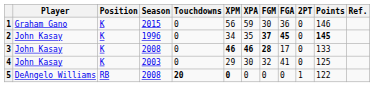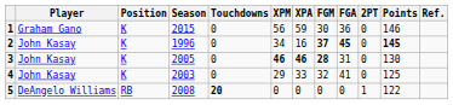 <table class="plainrowheaders sortable wikitable">
 <tr>
 <th scope="col" data-sort-type="number" class="unsortable"></th>
 <th scope="col">Player</th>
 <th scope="col">Position</th>
 <th scope="col">Season</th>
 <th scope="col">Touchdowns</th>
 <th scope="col">XPM</th>
 <th scope="col">XPA</th>
 <th scope="col">FGM</th>
 <th scope="col">FGA</th>
 <th scope="col">2PT</th>
 <th scope="col">Points</th>
 <th scope="col" class="unsortable">Ref.</th>
 </tr>
 <tr>
 <th scope=row style="text-align:center;">1</th>
 <td><a href='#'>Graham Gano</a></td>
 <td><a href='#'>K</a></td>
 <td><a href='#'>2015</a></td>
 <td>0</td>
 <td>56</td>
 <td>59</td>
 <td>30</td>
 <td>36</td>
 <td>0</td>
 <td>146</td>
 </tr>
 <tr>
 <th scope=row style="text-align:center;">2</th>
 <td><a href='#'>John Kasay</a></td>
 <td><a href='#'>K</a></td>
 <td><a href='#'>1996</a></td>
 <td>0</td>
 <td>34</td>
-<td>35</td>
+<td>16</td>
 <td><strong>37</strong></td>
 <td><strong>45</strong></td>
 <td>0</td>
 <td><strong>145</strong></td>
 <td></td>
 </tr>
 <tr>
 <th scope=row style="text-align:center;">3</th>
 <td><a href='#'>John Kasay</a></td>
 <td><a href='#'>K</a></td>
-<td><a href='#'>2008</a></td>
+<td><a href='#'>2005</a></td>
 <td>0</td>
 <td><strong>46</strong></td>
 <td><strong>46</strong></td>
 <td><strong>28</strong></td>
-<td>17</td>
+<td>31</td>
 <td>0</td>
-<td>133</td>
+<td>130</td>
 <td></td>
 </tr>
 <tr>
 <th scope=row style="text-align:center;">4</th>
 <td><a href='#'>John Kasay</a></td>
 <td><a href='#'>K</a></td>
 <td><a href='#'>2003</a></td>
 <td>0</td>
 <td>29</td>
-<td>30</td>
+<td>33</td>
 <td>32</td>
 <td>41</td>
 <td>0</td>
 <td>125</td>
 <td></td>
 </tr>
 <tr>
 <th scope=row style="text-align:center;">5</th>
 <td><a href='#'>DeAngelo Williams</a></td>
 <td><a href='#'>RB</a></td>
 <td><a href='#'>2008</a></td>
 <td><strong>20</strong></td>
-<td><strong>0</strong></td>
+<td>0</td>
 <td>0</td>
 <td>0</td>
 <td>0</td>
 <td>1</td>
 <td>122</td>
 <td></td>
 </tr>
 </table>
